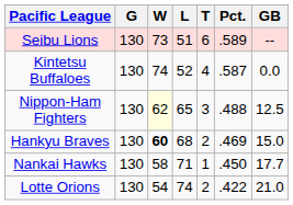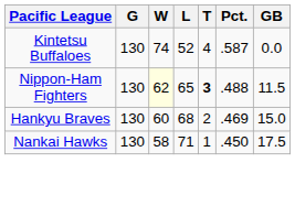 <table class="wikitable"  style="width:50%; text-align:center;">
 <tr>
 <th style="width:35%;"><a href='#'>Pacific League</a></th>
 <th style="width:5%;">G</th>
 <th style="width:5%;">W</th>
 <th style="width:5%;">L</th>
 <th style="width:5%;">T</th>
 <th style="width:7%;">Pct.</th>
 <th style="width:5%;">GB</th>
-</tr>
-<tr style="background:#fdd;">
-<td><a href='#'>Seibu Lions</a></td>
-<td>130</td>
-<td>73</td>
-<td>51</td>
-<td>6</td>
-<td>.589</td>
-<td>--</td>
 </tr>
 <tr align=center>
 <td><a href='#'>Kintetsu Buffaloes</a></td>
 <td>130</td>
 <td>74</td>
 <td>52</td>
 <td>4</td>
 <td>.587</td>
 <td>0.0</td>
 </tr>
 <tr align=center>
 <td><a href='#'>Nippon-Ham Fighters</a></td>
 <td>130</td>
 <td style="background: lightyellow;">62</td>
 <td>65</td>
-<td>3</td>
+<td><strong>3</strong></td>
 <td>.488</td>
-<td>12.5</td>
+<td>11.5</td>
 </tr>
 <tr align=center>
 <td><a href='#'>Hankyu Braves</a></td>
 <td>130</td>
-<td><strong>60</strong></td>
+<td>60</td>
 <td>68</td>
 <td>2</td>
 <td>.469</td>
 <td>15.0</td>
 </tr>
 <tr align=center>
 <td><a href='#'>Nankai Hawks</a></td>
 <td>130</td>
 <td>58</td>
 <td>71</td>
 <td>1</td>
 <td>.450</td>
-<td>17.7</td>
-</tr>
-<tr align=center>
-<td><a href='#'>Lotte Orions</a></td>
-<td>130</td>
-<td>54</td>
-<td>74</td>
-<td>2</td>
-<td>.422</td>
-<td>21.0</td>
+<td>17.5</td>
 </tr>
 </table>
